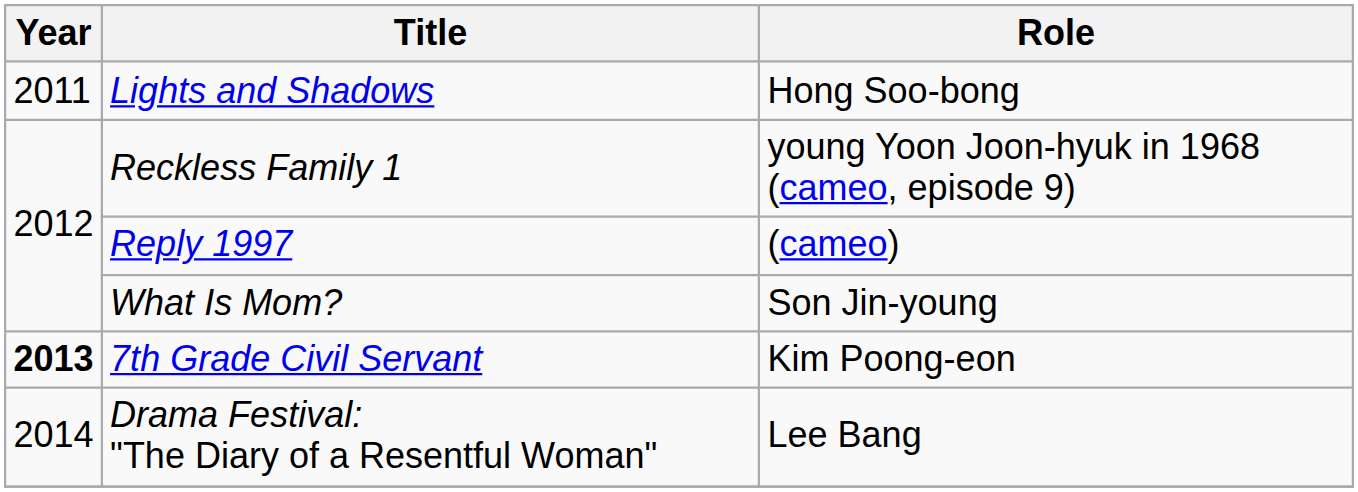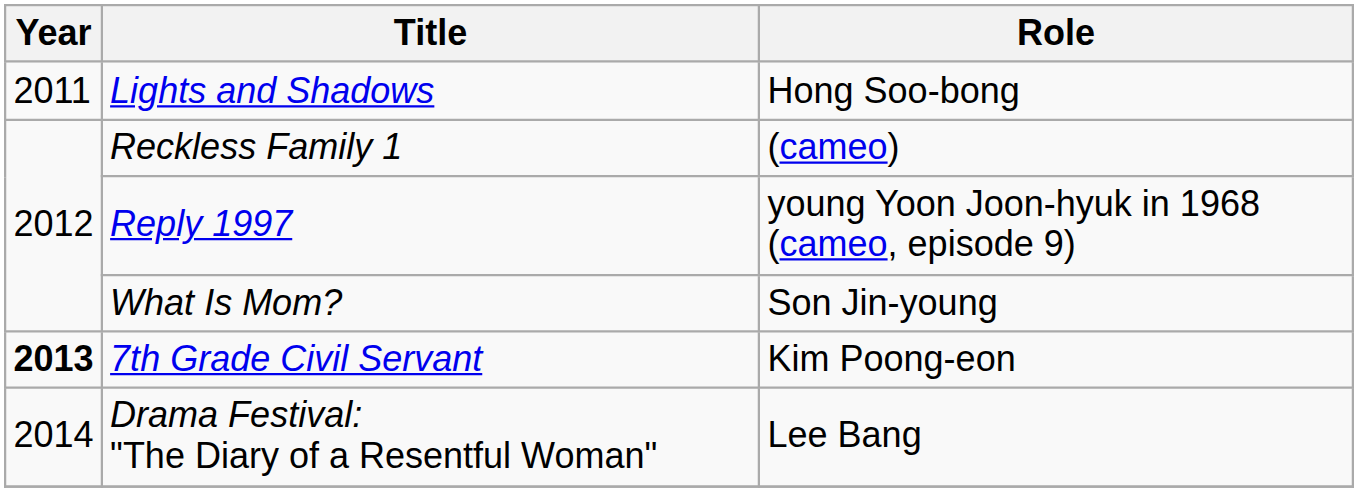 <table class="wikitable" style="width:600px">
 <tr>
 <th width=10>Year</th>
 <th>Title</th>
 <th>Role</th>
 </tr>
 <tr>
 <td>2011</td>
 <td><em><a href='#'>Lights and Shadows</a></em></td>
 <td>Hong Soo-bong</td>
 </tr>
 <tr>
 <td rowspan=3>2012</td>
 <td><em>Reckless Family 1</em></td>
-<td>young Yoon Joon-hyuk in 1968 <br> (<a href='#'>cameo</a>, episode 9)</td>
+<td>(<a href='#'>cameo</a>)</td>
 </tr>
 <tr>
 <td><em><a href='#'>Reply 1997</a></em></td>
-<td>(<a href='#'>cameo</a>)</td>
+<td>young Yoon Joon-hyuk in 1968 <br> (<a href='#'>cameo</a>, episode 9)</td>
 </tr>
 <tr>
 <td><em>What Is Mom?</em></td>
 <td>Son Jin-young</td>
 </tr>
 <tr>
 <td><strong>2013</strong></td>
 <td><em><a href='#'>7th Grade Civil Servant</a></em></td>
 <td>Kim Poong-eon</td>
 </tr>
 <tr>
 <td>2014</td>
 <td><em>Drama Festival:</em><br>"The Diary of a Resentful Woman"</td>
 <td>Lee Bang</td>
 </tr>
 <tr>
 </tr>
 </table>
